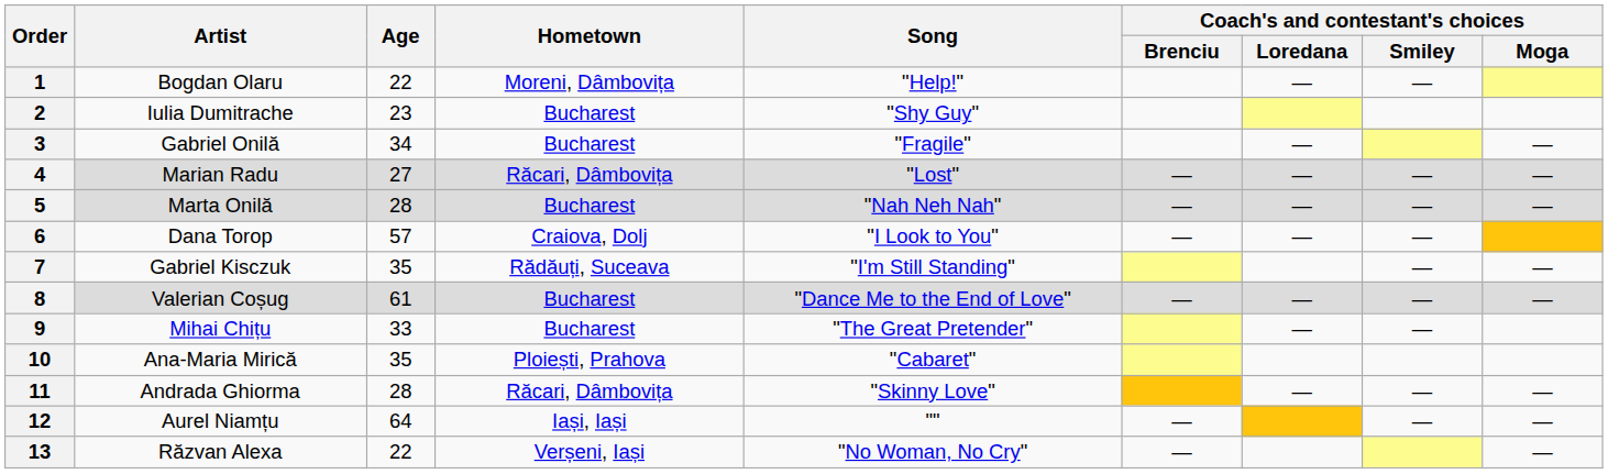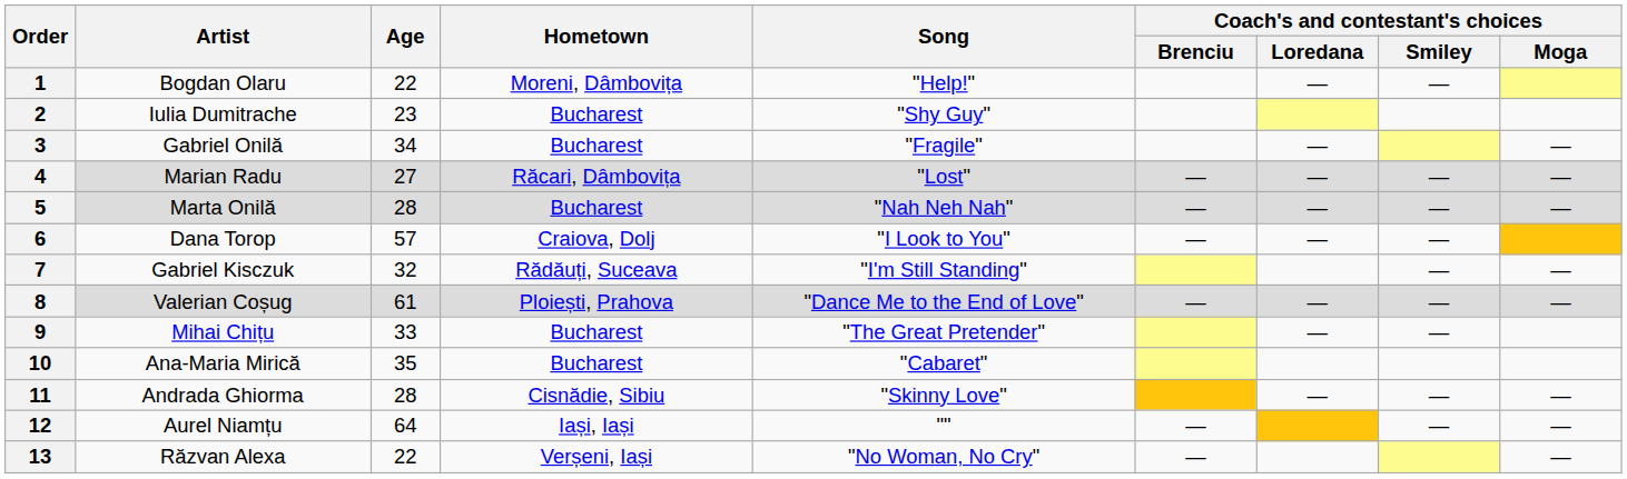 <table class="wikitable" style="text-align:center; line-height:17px; width:100%;">
 <tr>
 <th scope="col" rowspan="2" style="width:04%;">Order</th>
 <th scope="col" rowspan="2" style="width:17%;">Artist</th>
 <th scope="col" rowspan="2" style="width:04%;">Age</th>
 <th scope="col" rowspan="2" style="width:18%;">Hometown</th>
 <th scope="col" rowspan="2" style="width:22%;">Song</th>
 <th scope="col" colspan="4" style="width:24%;">Coach's and contestant's choices</th>
 </tr>
 <tr>
 <th style="width:07%;">Brenciu</th>
 <th style="width:07%;">Loredana</th>
 <th style="width:07%;">Smiley</th>
 <th style="width:07%;">Moga</th>
 </tr>
 <tr>
 <th>1</th>
 <td>Bogdan Olaru</td>
 <td>22</td>
 <td><a href='#'>Moreni</a>, <a href='#'>Dâmbovița</a></td>
 <td>"<a href='#'>Help!</a>"</td>
 <td><strong></strong></td>
 <td>—</td>
 <td>—</td>
 <td style="background:#FDFC8F;"><strong></strong></td>
 </tr>
 <tr>
 <th>2</th>
 <td>Iulia Dumitrache</td>
 <td>23</td>
 <td><a href='#'>Bucharest</a></td>
 <td>"<a href='#'>Shy Guy</a>"</td>
 <td><strong></strong></td>
 <td style="background:#FDFC8F;"><strong></strong></td>
 <td><strong></strong></td>
 <td><strong></strong></td>
 </tr>
 <tr>
 <th>3</th>
 <td>Gabriel Onilă</td>
 <td>34</td>
 <td><a href='#'>Bucharest</a></td>
 <td>"<a href='#'>Fragile</a>"</td>
 <td><strong></strong></td>
 <td>—</td>
 <td style="background:#FDFC8F;"><strong></strong></td>
 <td>—</td>
 </tr>
 <tr style="background:#DCDCDC;">
 <th>4</th>
 <td>Marian Radu</td>
 <td>27</td>
 <td><a href='#'>Răcari</a>, <a href='#'>Dâmbovița</a></td>
 <td>"<a href='#'>Lost</a>"</td>
 <td>—</td>
 <td>—</td>
 <td>—</td>
 <td>—</td>
 </tr>
 <tr style="background:#DCDCDC;">
 <th>5</th>
 <td>Marta Onilă</td>
 <td>28</td>
 <td><a href='#'>Bucharest</a></td>
 <td>"<a href='#'>Nah Neh Nah</a>"</td>
 <td>—</td>
 <td>—</td>
 <td>—</td>
 <td>—</td>
 </tr>
 <tr>
 <th>6</th>
 <td>Dana Torop</td>
 <td>57</td>
 <td><a href='#'>Craiova</a>, <a href='#'>Dolj</a></td>
 <td>"<a href='#'>I Look to You</a>"</td>
 <td>—</td>
 <td>—</td>
 <td>—</td>
 <td style="background:#FFC40C;"><strong></strong></td>
 </tr>
 <tr>
 <th>7</th>
 <td>Gabriel Kisczuk</td>
-<td>35</td>
+<td>32</td>
 <td><a href='#'>Rădăuți</a>, <a href='#'>Suceava</a></td>
 <td>"<a href='#'>I'm Still Standing</a>"</td>
 <td style="background:#FDFC8F;"><strong></strong></td>
 <td><strong></strong></td>
 <td>—</td>
 <td>—</td>
 </tr>
 <tr style="background:#DCDCDC;">
 <th>8</th>
 <td>Valerian Coșug</td>
 <td>61</td>
-<td><a href='#'>Bucharest</a></td>
+<td><a href='#'>Ploiești</a>, <a href='#'>Prahova</a></td>
 <td>"<a href='#'>Dance Me to the End of Love</a>"</td>
 <td>—</td>
 <td>—</td>
 <td>—</td>
 <td>—</td>
 </tr>
 <tr>
 <th>9</th>
 <td><a href='#'>Mihai Chițu</a></td>
 <td>33</td>
 <td><a href='#'>Bucharest</a></td>
 <td>"<a href='#'>The Great Pretender</a>"</td>
 <td style="background:#FDFC8F;"><strong></strong></td>
 <td>—</td>
 <td>—</td>
 <td><strong></strong></td>
 </tr>
 <tr>
 <th>10</th>
 <td>Ana-Maria Mirică</td>
 <td>35</td>
-<td><a href='#'>Ploiești</a>, <a href='#'>Prahova</a></td>
+<td><a href='#'>Bucharest</a></td>
 <td>"<a href='#'>Cabaret</a>"</td>
 <td style="background:#FDFC8F;"><strong></strong></td>
 <td><strong></strong></td>
 <td><strong></strong></td>
 <td><strong></strong></td>
 </tr>
 <tr>
 <th>11</th>
 <td>Andrada Ghiorma</td>
 <td>28</td>
-<td><a href='#'>Răcari</a>, <a href='#'>Dâmbovița</a></td>
+<td><a href='#'>Cisnădie</a>, <a href='#'>Sibiu</a></td>
 <td>"<a href='#'>Skinny Love</a>"</td>
 <td style="background:#FFC40C;"><strong></strong></td>
 <td>—</td>
 <td>—</td>
 <td>—</td>
 </tr>
 <tr>
 <th>12</th>
 <td>Aurel Niamțu</td>
 <td>64</td>
 <td><a href='#'>Iași</a>, <a href='#'>Iași</a></td>
 <td>"<a href='#'></a>"</td>
 <td>—</td>
 <td style="background:#FFC40C;"><strong></strong></td>
 <td>—</td>
 <td>—</td>
 </tr>
 <tr>
 <th>13</th>
 <td>Răzvan Alexa</td>
 <td>22</td>
 <td><a href='#'>Verșeni</a>, <a href='#'>Iași</a></td>
 <td>"<a href='#'>No Woman, No Cry</a>"</td>
 <td>—</td>
 <td><strong></strong></td>
 <td style="background:#FDFC8F;"><strong></strong></td>
 <td>—</td>
 </tr>
 </table>
